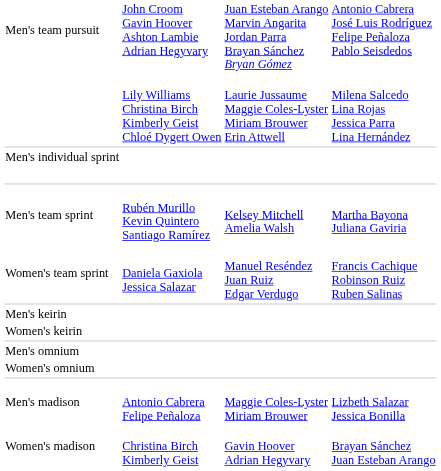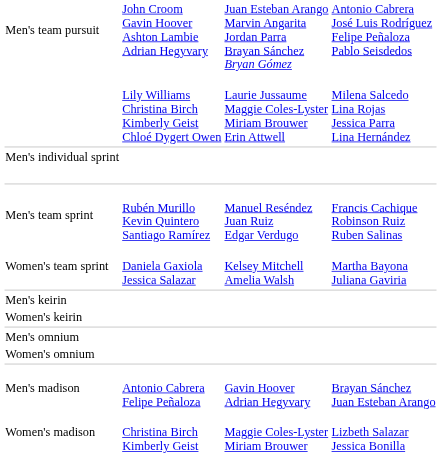 <table>
 <tr>
 <td>Men's team pursuit<br></td>
 <td valign=top><br><a href='#'>John Croom</a><br><a href='#'>Gavin Hoover</a><br><a href='#'>Ashton Lambie</a><br><a href='#'>Adrian Hegyvary</a></td>
 <td><br><a href='#'>Juan Esteban Arango</a><br><a href='#'>Marvin Angarita</a><br><a href='#'>Jordan Parra</a><br><a href='#'>Brayan Sánchez</a><br><em><a href='#'>Bryan Gómez</a></em></td>
 <td valign=top><br><a href='#'>Antonio Cabrera</a><br><a href='#'>José Luis Rodríguez</a><br><a href='#'>Felipe Peñaloza</a><br><a href='#'>Pablo Seisdedos</a></td>
 </tr>
 <tr>
 <td><br></td>
 <td><br><a href='#'>Lily Williams</a><br><a href='#'>Christina Birch</a><br><a href='#'>Kimberly Geist</a><br><a href='#'>Chloé Dygert Owen</a></td>
 <td><br><a href='#'>Laurie Jussaume</a><br><a href='#'>Maggie Coles-Lyster</a><br><a href='#'>Miriam Brouwer</a><br><a href='#'>Erin Attwell</a></td>
 <td><br><a href='#'>Milena Salcedo</a><br><a href='#'>Lina Rojas</a><br><a href='#'>Jessica Parra</a><br><a href='#'>Lina Hernández</a></td>
 </tr>
 <tr bgcolor=#DDDDDD>
 <td colspan=7></td>
 </tr>
 <tr>
 <td>Men's individual sprint<br></td>
 <td></td>
 <td></td>
 <td></td>
 </tr>
 <tr>
 <td><br></td>
 <td></td>
 <td></td>
 <td></td>
 </tr>
 <tr bgcolor=#DDDDDD>
 <td colspan=7></td>
 </tr>
 <tr>
 <td>Men's team sprint<br></td>
 <td><br><a href='#'>Rubén Murillo</a><br><a href='#'>Kevin Quintero</a><br><a href='#'>Santiago Ramírez</a></td>
-<td><br><a href='#'>Kelsey Mitchell</a><br><a href='#'>Amelia Walsh</a></td>
-<td><br><a href='#'>Martha Bayona</a><br><a href='#'>Juliana Gaviria</a></td>
+<td><br><a href='#'>Manuel Reséndez</a><br><a href='#'>Juan Ruiz</a><br><a href='#'>Edgar Verdugo</a></td>
+<td><br><a href='#'>Francis Cachique</a><br><a href='#'>Robinson Ruiz</a><br><a href='#'>Ruben Salinas</a></td>
 </tr>
 <tr>
 <td>Women's team sprint<br></td>
 <td><br><a href='#'>Daniela Gaxiola</a><br><a href='#'>Jessica Salazar</a></td>
-<td><br><a href='#'>Manuel Reséndez</a><br><a href='#'>Juan Ruiz</a><br><a href='#'>Edgar Verdugo</a></td>
-<td><br><a href='#'>Francis Cachique</a><br><a href='#'>Robinson Ruiz</a><br><a href='#'>Ruben Salinas</a></td>
+<td><br><a href='#'>Kelsey Mitchell</a><br><a href='#'>Amelia Walsh</a></td>
+<td><br><a href='#'>Martha Bayona</a><br><a href='#'>Juliana Gaviria</a></td>
 </tr>
 <tr bgcolor=#DDDDDD>
 <td colspan=7></td>
 </tr>
 <tr>
 <td>Men's keirin<br></td>
 <td></td>
 <td></td>
 <td></td>
 </tr>
 <tr>
 <td>Women's keirin<br></td>
 <td></td>
 <td></td>
 <td></td>
 </tr>
 <tr bgcolor=#DDDDDD>
 <td colspan=7></td>
 </tr>
 <tr>
 <td>Men's omnium<br></td>
 <td></td>
 <td></td>
 <td></td>
 </tr>
 <tr>
 <td>Women's omnium<br></td>
 <td></td>
 <td></td>
 <td></td>
 </tr>
 <tr bgcolor=#DDDDDD>
 <td colspan=7></td>
 </tr>
 <tr>
 <td>Men's madison<br></td>
 <td><br><a href='#'>Antonio Cabrera</a><br><a href='#'>Felipe Peñaloza</a></td>
-<td><br><a href='#'>Maggie Coles-Lyster</a><br><a href='#'>Miriam Brouwer</a></td>
-<td><br><a href='#'>Lizbeth Salazar</a><br><a href='#'>Jessica Bonilla</a></td>
+<td><br><a href='#'>Gavin Hoover</a><br><a href='#'>Adrian Hegyvary</a></td>
+<td><br><a href='#'>Brayan Sánchez</a><br><a href='#'>Juan Esteban Arango</a></td>
 </tr>
 <tr>
 <td>Women's madison<br></td>
 <td><br><a href='#'>Christina Birch</a><br><a href='#'>Kimberly Geist</a></td>
-<td><br><a href='#'>Gavin Hoover</a><br><a href='#'>Adrian Hegyvary</a></td>
-<td><br><a href='#'>Brayan Sánchez</a><br><a href='#'>Juan Esteban Arango</a></td>
+<td><br><a href='#'>Maggie Coles-Lyster</a><br><a href='#'>Miriam Brouwer</a></td>
+<td><br><a href='#'>Lizbeth Salazar</a><br><a href='#'>Jessica Bonilla</a></td>
 </tr>
 </table>
